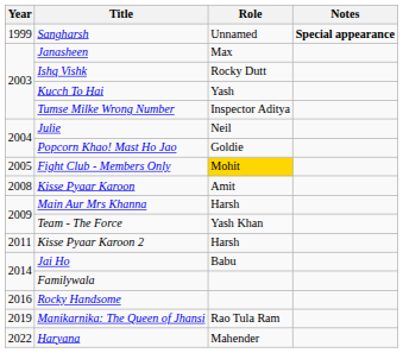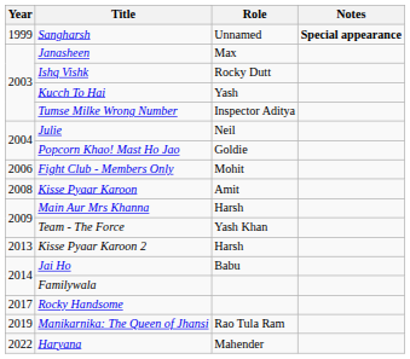 <table class="wikitable">
 <tr>
 <th>Year</th>
 <th>Title</th>
 <th>Role</th>
 <th>Notes</th>
 </tr>
 <tr>
 <td>1999</td>
 <td><em><a href='#'>Sangharsh</a></em></td>
 <td>Unnamed</td>
 <td><strong>Special appearance</strong></td>
 </tr>
 <tr>
 <td rowspan="4">2003</td>
 <td><em><a href='#'>Janasheen</a></em></td>
 <td>Max</td>
 <td></td>
 </tr>
 <tr>
 <td><em><a href='#'>Ishq Vishk</a></em></td>
 <td>Rocky Dutt</td>
 <td></td>
 </tr>
 <tr>
 <td><em><a href='#'>Kucch To Hai</a></em></td>
 <td>Yash</td>
 <td></td>
 </tr>
 <tr>
 <td><em><a href='#'>Tumse Milke Wrong Number</a></em></td>
 <td>Inspector Aditya</td>
 <td></td>
 </tr>
 <tr>
 <td rowspan="2">2004</td>
 <td><em><a href='#'>Julie</a></em></td>
 <td>Neil</td>
 <td></td>
 </tr>
 <tr>
 <td><em><a href='#'>Popcorn Khao! Mast Ho Jao</a></em></td>
 <td>Goldie</td>
 <td></td>
 </tr>
 <tr>
-<td>2005</td>
+<td>2006</td>
 <td><em><a href='#'>Fight Club - Members Only</a></em></td>
-<td style="background: gold;">Mohit</td>
+<td>Mohit</td>
 <td></td>
 </tr>
 <tr>
 <td>2008</td>
 <td><em><a href='#'>Kisse Pyaar Karoon</a></em></td>
 <td>Amit</td>
 <td></td>
 </tr>
 <tr>
 <td rowspan="2">2009</td>
 <td><em><a href='#'>Main Aur Mrs Khanna</a></em></td>
 <td>Harsh</td>
 <td></td>
 </tr>
 <tr>
 <td><em>Team - The Force</em></td>
 <td>Yash Khan</td>
 <td></td>
 </tr>
 <tr>
-<td>2011</td>
+<td>2013</td>
 <td><em>Kisse Pyaar Karoon 2</em></td>
 <td>Harsh</td>
 <td></td>
 </tr>
 <tr>
 <td rowspan="2">2014</td>
 <td><em><a href='#'>Jai Ho</a></em></td>
 <td>Babu</td>
 <td></td>
 </tr>
 <tr>
 <td><em>Familywala</em></td>
 <td></td>
 <td></td>
 </tr>
 <tr>
-<td>2016</td>
+<td>2017</td>
 <td><em><a href='#'>Rocky Handsome</a></em></td>
 <td></td>
 <td></td>
 </tr>
 <tr>
 <td>2019</td>
 <td><em><a href='#'>Manikarnika: The Queen of Jhansi</a></em></td>
 <td>Rao Tula Ram</td>
 <td></td>
 </tr>
 <tr>
 <td>2022</td>
 <td><em><a href='#'>Haryana</a></em></td>
 <td>Mahender</td>
 <td></td>
 </tr>
 </table>
